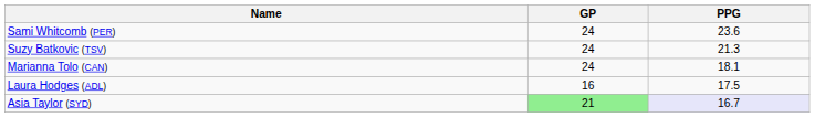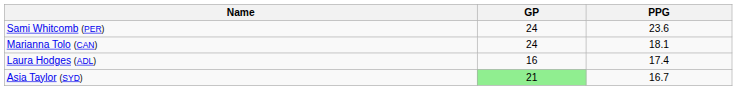 <table class=wikitable width="90%">
 <tr>
 <th width="65%">Name</th>
 <th width="15%">GP</th>
 <th width="20%">PPG</th>
 </tr>
 <tr>
 <td> <a href='#'>Sami Whitcomb</a> <small>(<a href='#'>PER</a>)</small></td>
 <td align=center>24</td>
 <td align=center>23.6</td>
 </tr>
 <tr>
-<td> <a href='#'>Suzy Batkovic</a> <small>(<a href='#'>TSV</a>)</small></td>
-<td align=center>24</td>
-<td align=center>21.3</td>
-</tr>
-<tr>
 <td> <a href='#'>Marianna Tolo</a> <small>(<a href='#'>CAN</a>)</small></td>
 <td align=center>24</td>
 <td align=center>18.1</td>
 </tr>
 <tr>
 <td> <a href='#'>Laura Hodges</a> <small>(<a href='#'>ADL</a>)</small></td>
 <td align=center>16</td>
-<td align=center>17.5</td>
+<td align=center>17.4</td>
 </tr>
 <tr>
 <td> <a href='#'>Asia Taylor</a> <small>(<a href='#'>SYD</a>)</small></td>
 <td align=center style="background: lightgreen;">21</td>
-<td align=center style="background: lavender;">16.7</td>
+<td align=center>16.7</td>
 </tr>
 </table>
